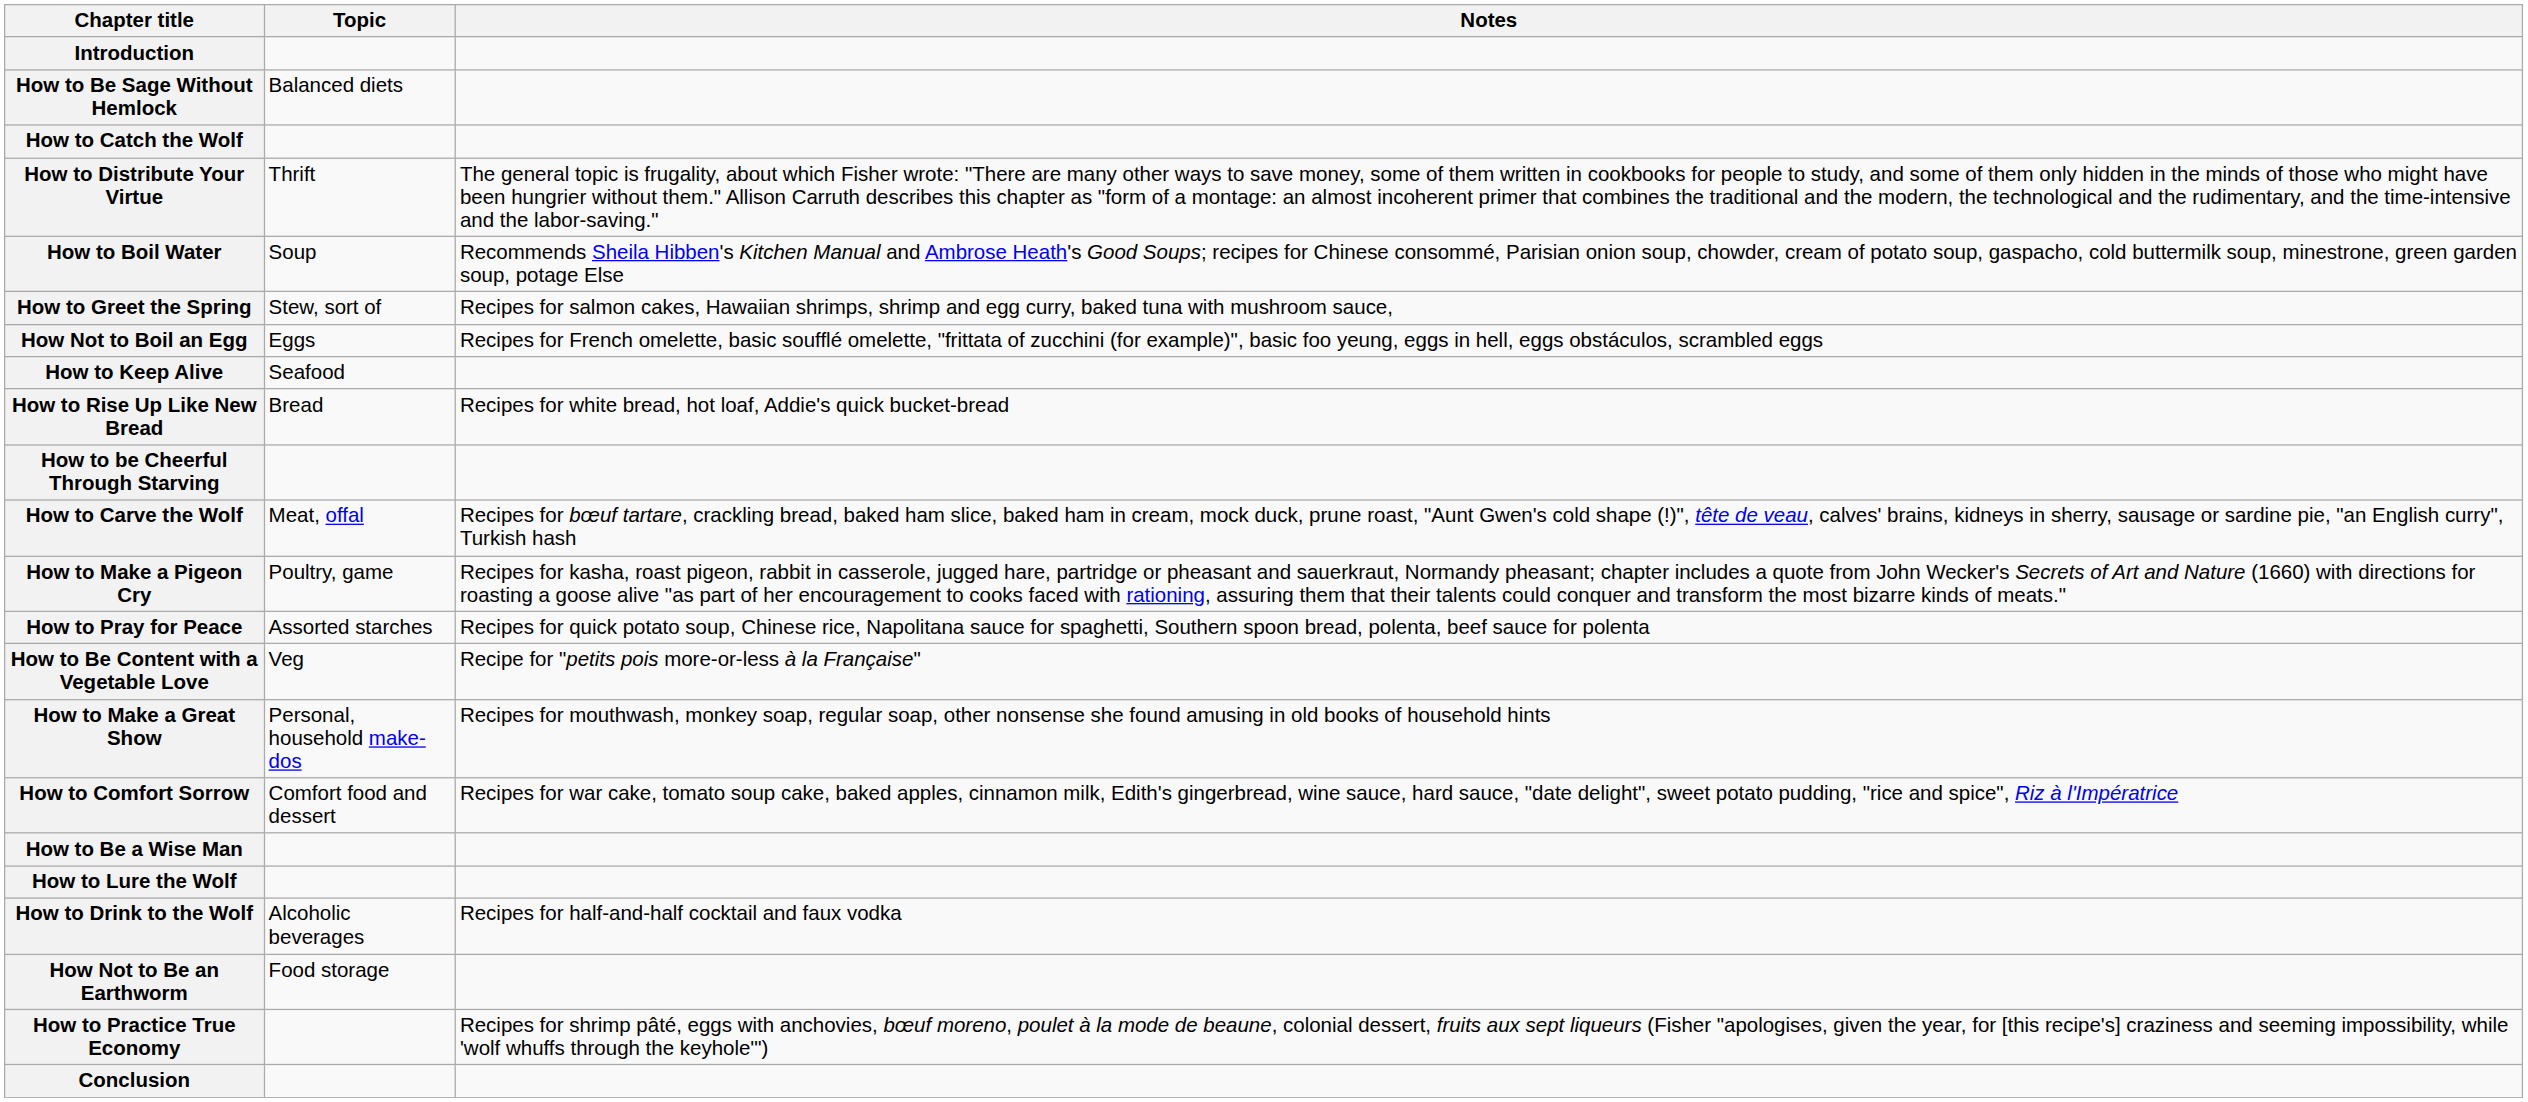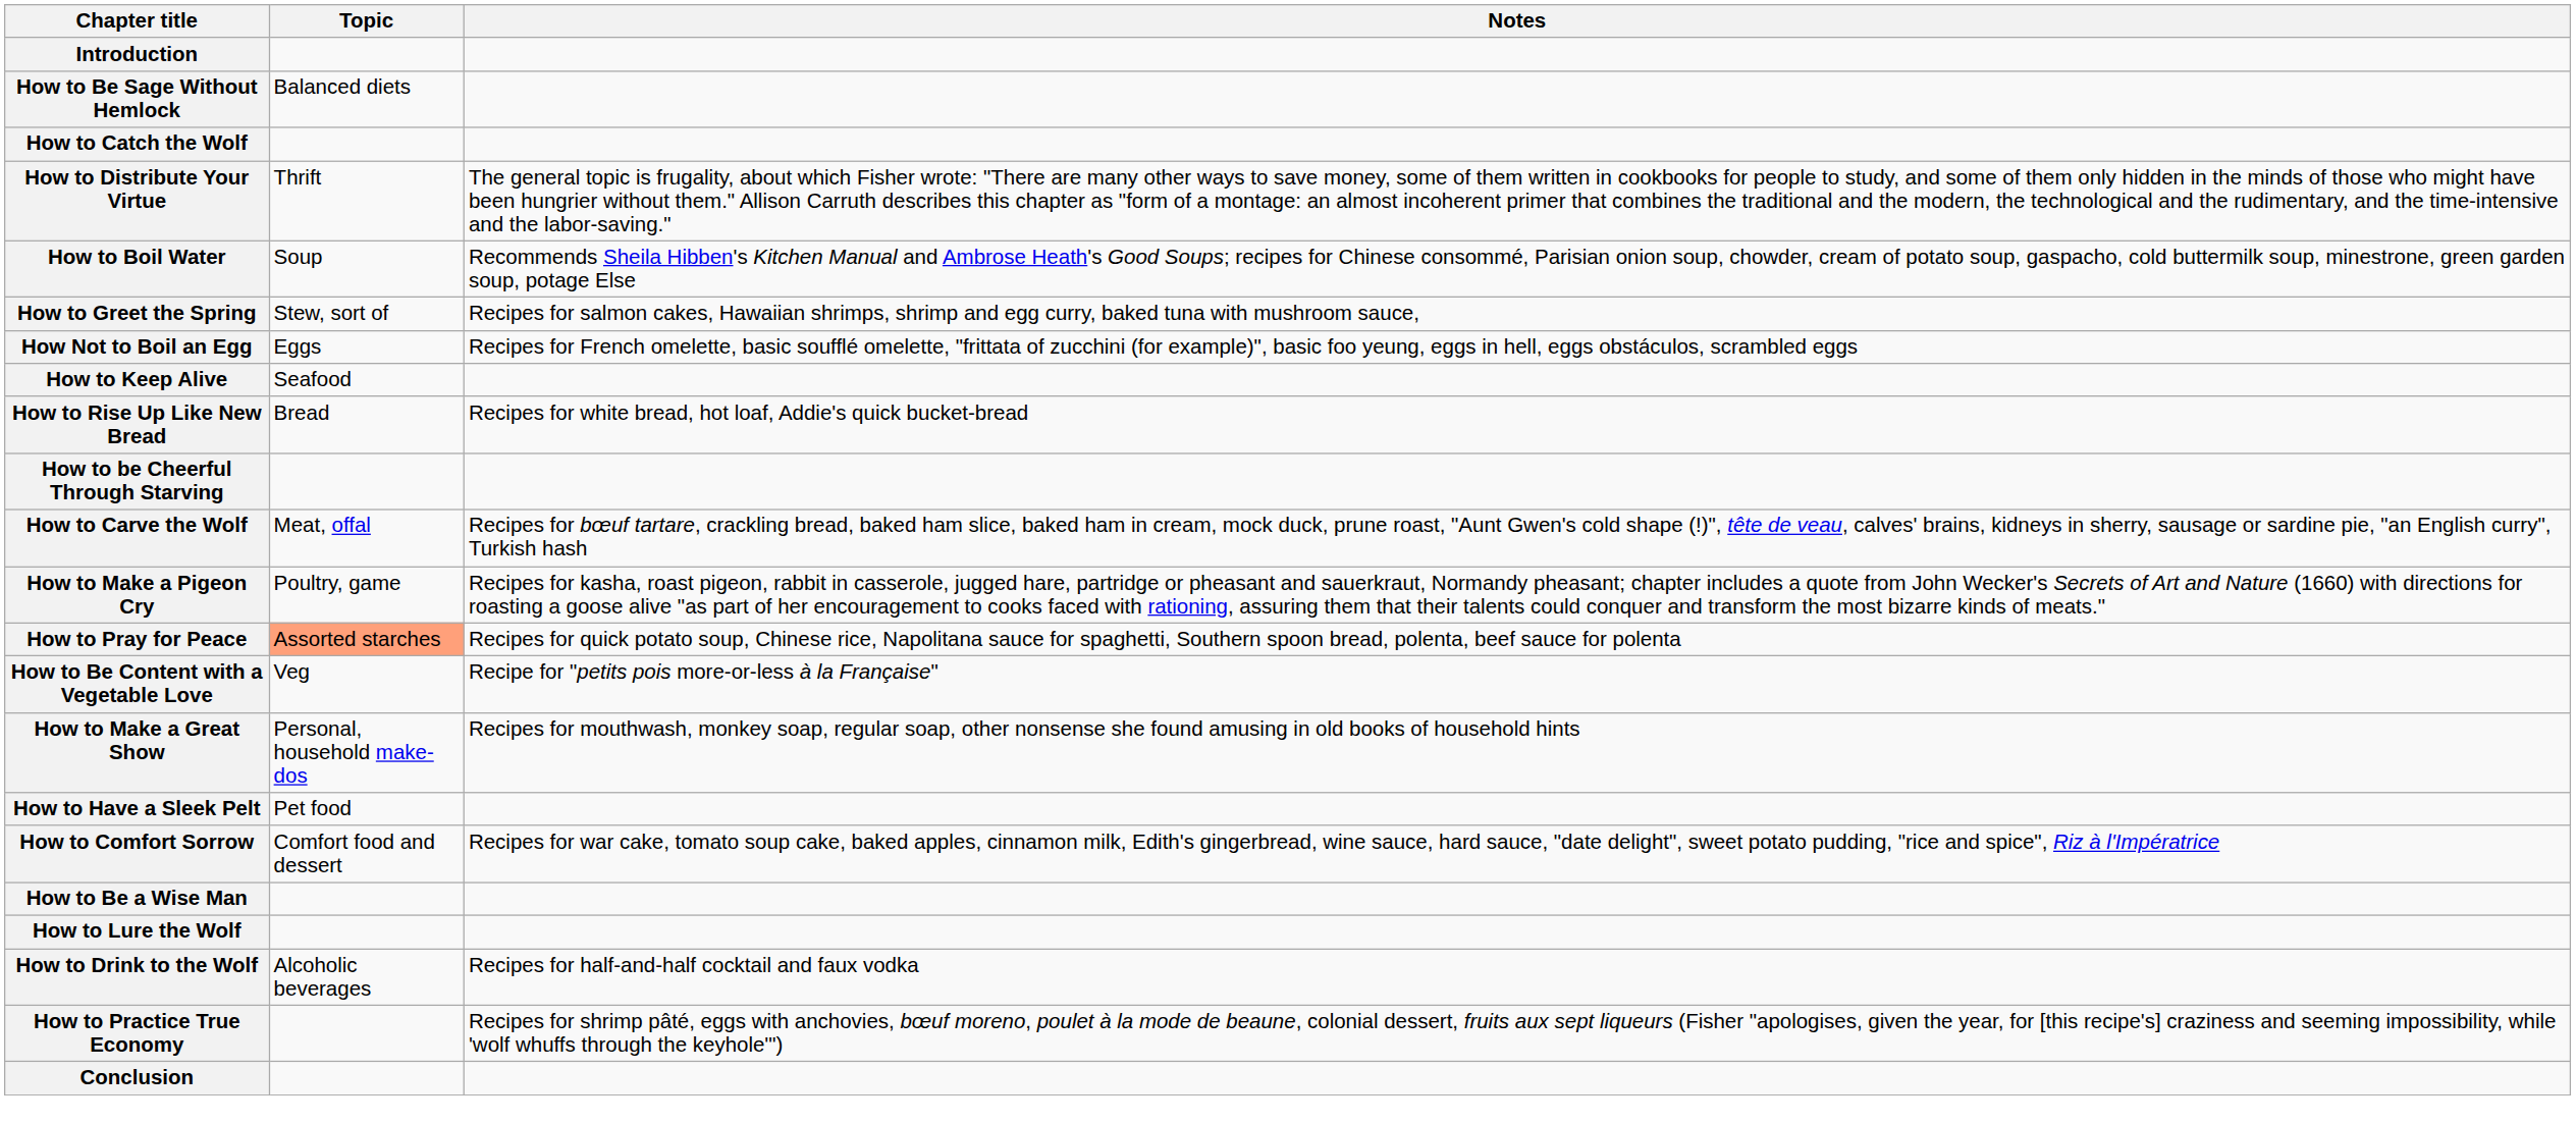 <table class="wikitable sortable">
 <tr>
 <th>Chapter title</th>
 <th>Topic</th>
 <th>Notes</th>
 </tr>
 <tr valign="top">
 <th scope=row>Introduction</th>
 <td></td>
 <td></td>
 </tr>
 <tr valign="top">
 <th scope=row>How to Be Sage Without Hemlock</th>
 <td>Balanced diets</td>
 <td></td>
 </tr>
 <tr valign="top">
 <th scope=row>How to Catch the Wolf</th>
 <td></td>
 <td></td>
 </tr>
 <tr valign="top">
 <th scope=row>How to Distribute Your Virtue</th>
 <td>Thrift</td>
 <td>The general topic is frugality, about which Fisher wrote: "There are many other ways to save money, some of them written in cookbooks for people to study, and some of them only hidden in the minds of those who might have been hungrier without them." Allison Carruth describes this chapter as "form of a montage: an almost incoherent primer that combines the traditional and the modern, the technological and the rudimentary, and the time-intensive and the labor-saving."</td>
 </tr>
 <tr valign="top">
 <th scope=row>How to Boil Water</th>
 <td>Soup</td>
 <td>Recommends <a href='#'>Sheila Hibben</a>'s <em>Kitchen Manual</em> and <a href='#'>Ambrose Heath</a>'s <em>Good Soups</em>; recipes for Chinese consommé, Parisian onion soup, chowder, cream of potato soup, gaspacho, cold buttermilk soup, minestrone, green garden soup, potage Else</td>
 </tr>
 <tr valign="top">
 <th scope=row>How to Greet the Spring</th>
 <td>Stew, sort of</td>
 <td>Recipes for salmon cakes,  Hawaiian shrimps, shrimp and egg curry, baked tuna with mushroom sauce,</td>
 </tr>
 <tr valign="top">
 <th scope=row>How Not to Boil an Egg</th>
 <td>Eggs</td>
 <td>Recipes for French omelette, basic soufflé omelette, "frittata of zucchini (for example)", basic foo yeung, eggs in hell, eggs obstáculos, scrambled eggs</td>
 </tr>
 <tr valign="top">
 <th scope=row>How to Keep Alive</th>
 <td>Seafood</td>
 <td></td>
 </tr>
 <tr valign="top">
 <th scope=row>How to Rise Up Like New Bread</th>
 <td>Bread</td>
 <td>Recipes for white bread, hot loaf, Addie's quick bucket-bread</td>
 </tr>
 <tr valign="top">
 <th scope=row>How to be Cheerful Through Starving</th>
 <td></td>
 <td></td>
 </tr>
 <tr valign="top">
 <th scope=row>How to Carve the Wolf</th>
 <td>Meat, <a href='#'>offal</a></td>
 <td>Recipes for <em>bœuf tartare</em>, crackling bread, baked ham slice, baked ham in cream, mock duck, prune roast, "Aunt Gwen's cold shape (!)", <em><a href='#'>tête de veau</a></em>, calves' brains, kidneys in sherry, sausage or sardine pie, "an English curry", Turkish hash</td>
 </tr>
 <tr valign="top">
 <th scope=row>How to Make a Pigeon Cry</th>
 <td>Poultry, game</td>
 <td>Recipes for kasha, roast pigeon, rabbit in casserole, jugged hare, partridge or pheasant and sauerkraut, Normandy pheasant; chapter includes a quote from John Wecker's <em>Secrets of Art and Nature</em> (1660) with directions for roasting a goose alive "as part of her encouragement to cooks faced with <a href='#'>rationing</a>, assuring them that their talents could conquer and transform the most bizarre kinds of meats."</td>
 </tr>
 <tr valign="top">
 <th scope=row>How to Pray for Peace</th>
-<td>Assorted starches</td>
+<td style="background: lightsalmon;">Assorted starches</td>
 <td>Recipes for quick potato soup, Chinese rice, Napolitana sauce for spaghetti, Southern spoon bread, polenta, beef sauce for polenta</td>
 </tr>
 <tr valign="top">
 <th scope=row>How to Be Content with a Vegetable Love</th>
 <td>Veg</td>
 <td>Recipe for "<em>petits pois</em> more-or-less <em>à la Française</em>"</td>
 </tr>
 <tr valign="top">
 <th scope=row>How to Make a Great Show</th>
 <td>Personal, household <a href='#'>make-dos</a></td>
 <td>Recipes for mouthwash, monkey soap, regular soap, other nonsense she found amusing in old books of household hints</td>
+</tr>
+<tr valign="top">
+<th scope=row>How to Have a Sleek Pelt</th>
+<td>Pet food</td>
+<td></td>
 </tr>
 <tr valign="top">
 <th scope=row>How to Comfort Sorrow</th>
 <td>Comfort food and dessert</td>
 <td>Recipes for war cake, tomato soup cake, baked apples, cinnamon milk, Edith's gingerbread, wine sauce, hard sauce, "date delight", sweet potato pudding, "rice and spice", <a href='#'><em>Riz à l'Impératrice</em></a></td>
 </tr>
 <tr valign="top">
 <th scope=row>How to Be a Wise Man</th>
 <td></td>
 <td></td>
 </tr>
 <tr valign="top">
 <th scope=row>How to Lure the Wolf</th>
 <td></td>
 <td></td>
 </tr>
 <tr valign="top">
 <th scope=row>How to Drink to the Wolf</th>
 <td>Alcoholic beverages</td>
 <td>Recipes for half-and-half cocktail and faux vodka</td>
 </tr>
 <tr valign="top">
-<th scope=row>How Not to Be an Earthworm</th>
-<td>Food storage</td>
-<td></td>
-</tr>
-<tr valign="top">
 <th scope=row>How to Practice True Economy</th>
 <td></td>
 <td>Recipes for shrimp pâté, eggs with anchovies, <em>bœuf moreno</em>, <em>poulet à la mode de beaune</em>, colonial dessert, <em>fruits aux sept liqueurs</em> (Fisher "apologises, given the year, for [this recipe's] craziness and seeming impossibility, while 'wolf whuffs through the keyhole'")</td>
 </tr>
 <tr valign="top">
 <th scope=row>Conclusion</th>
 <td></td>
 <td></td>
 </tr>
 </table>
